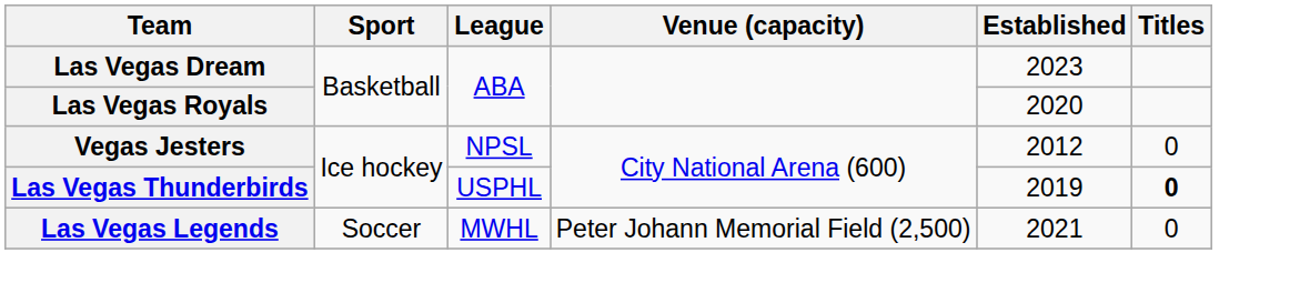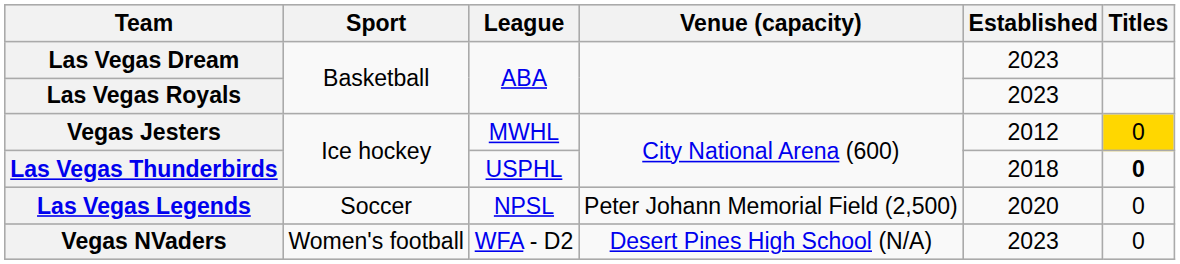 <table class="wikitable" style="font-size: 90%;" |>
 <tr style="text-align:center;">
 <th>Team</th>
 <th>Sport</th>
 <th>League</th>
 <th>Venue (capacity)</th>
 <th>Established</th>
 <th>Titles</th>
 </tr>
 <tr style="text-align:center;">
 <th>Las Vegas Dream</th>
 <td rowspan="2">Basketball</td>
 <td rowspan="2"><a href='#'>ABA</a></td>
 <td rowspan="2"></td>
 <td>2023</td>
 <td></td>
 </tr>
 <tr style="text-align:center;">
 <th>Las Vegas Royals</th>
-<td>2020</td>
+<td>2023</td>
 <td></td>
 </tr>
 <tr style="text-align:center;">
 <th>Vegas Jesters</th>
 <td rowspan=2>Ice hockey</td>
-<td><a href='#'>NPSL</a></td>
+<td><a href='#'>MWHL</a></td>
 <td rowspan=2><a href='#'>City National Arena</a> (600)</td>
 <td>2012</td>
-<td>0</td>
+<td style="background: gold;">0</td>
 </tr>
 <tr style="text-align:center;">
 <th><a href='#'>Las Vegas Thunderbirds</a></th>
 <td><a href='#'>USPHL</a></td>
-<td>2019</td>
+<td>2018</td>
 <td><strong>0</strong></td>
 </tr>
 <tr style="text-align:center;">
 <th><a href='#'>Las Vegas Legends</a></th>
 <td>Soccer</td>
-<td><a href='#'>MWHL</a></td>
+<td><a href='#'>NPSL</a></td>
 <td>Peter Johann Memorial Field (2,500)</td>
-<td style="text-align:center;">2021</td>
+<td style="text-align:center;">2020</td>
 <td style="text-align:center;">0</td>
 </tr>
+<tr style="text-align:center;">
+<th>Vegas NVaders</th>
+<td>Women's football</td>
+<td><a href='#'>WFA</a> - D2</td>
+<td><a href='#'>Desert Pines High School</a> (N/A)</td>
+<td>2023</td>
+<td>0</td>
+</tr>
 </table>
